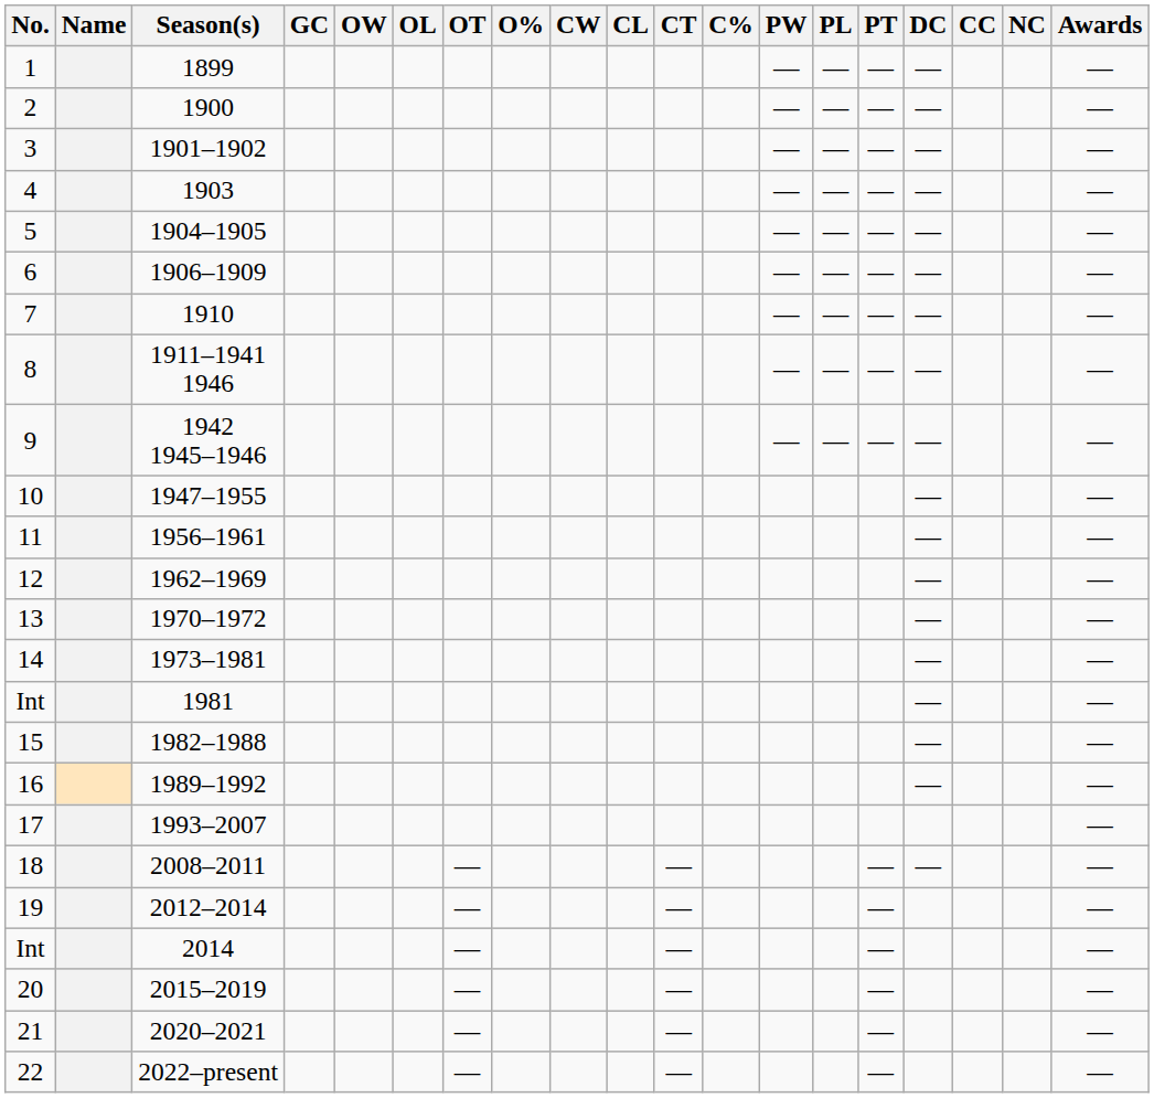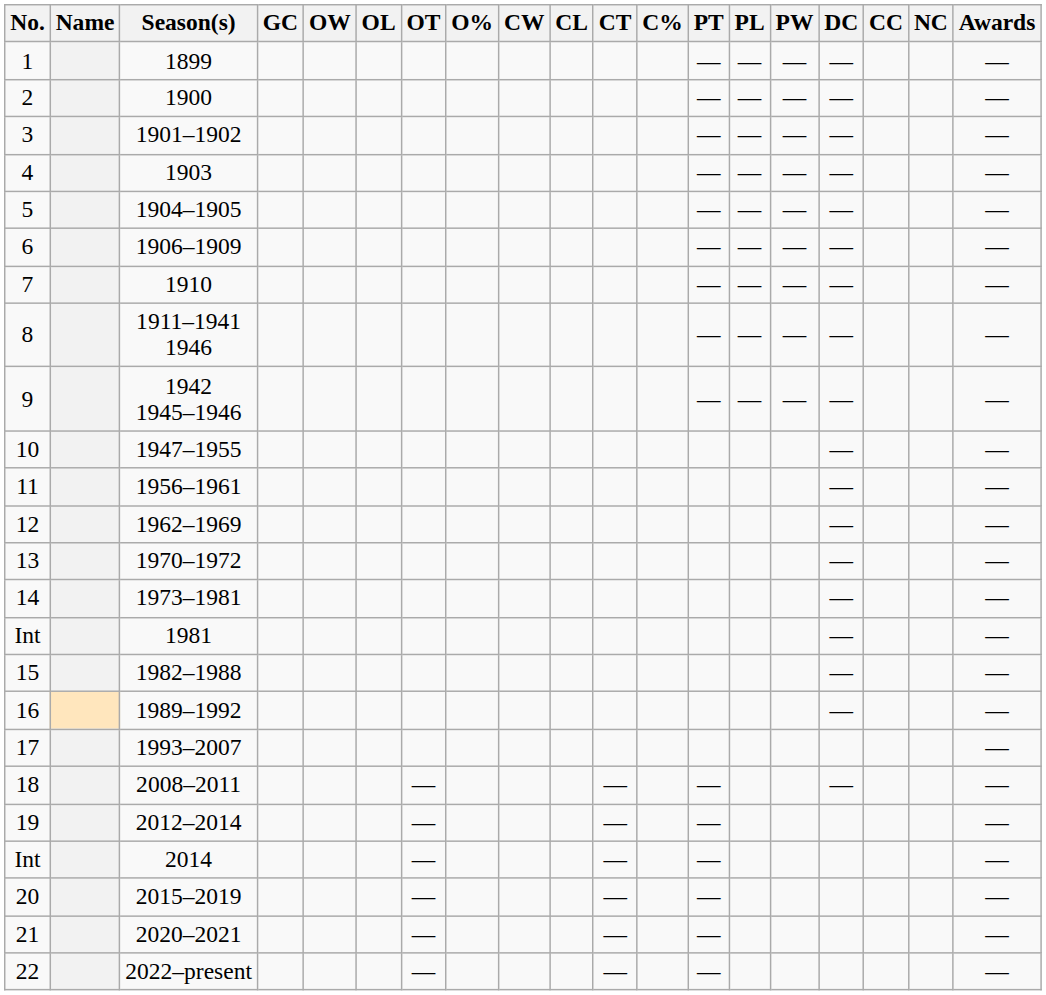 <table class="wikitable sortable" style="text-align:center">
 <tr>
 <th scope="col" class="unsortable">No.</th>
 <th scope="col">Name</th>
 <th scope="col">Season(s)</th>
 <th scope="col">GC</th>
 <th scope="col">OW</th>
 <th scope="col">OL</th>
 <th scope="col">OT</th>
 <th scope="col">O%</th>
 <th scope="col">CW</th>
 <th scope="col">CL</th>
 <th scope="col">CT</th>
 <th scope="col">C%</th>
+<th scope="col">PT</th>
+<th scope="col">PL</th>
 <th scope="col">PW</th>
-<th scope="col">PL</th>
-<th scope="col">PT</th>
 <th scope="col">DC</th>
 <th scope="col">CC</th>
 <th scope="col">NC</th>
 <th scope="col" class="unsortable">Awards</th>
 </tr>
 <tr>
 <td>1</td>
 <th scope="row"></th>
 <td>1899</td>
 <td></td>
 <td></td>
 <td></td>
 <td></td>
 <td></td>
 <td></td>
 <td></td>
 <td></td>
 <td></td>
 <td>—</td>
 <td>—</td>
 <td>—</td>
 <td>—</td>
 <td></td>
 <td></td>
 <td>—</td>
 </tr>
 <tr>
 <td>2</td>
 <th scope="row"></th>
 <td>1900</td>
 <td></td>
 <td></td>
 <td></td>
 <td></td>
 <td></td>
 <td></td>
 <td></td>
 <td></td>
 <td></td>
 <td>—</td>
 <td>—</td>
 <td>—</td>
 <td>—</td>
 <td></td>
 <td></td>
 <td>—</td>
 </tr>
 <tr>
 <td>3</td>
 <th scope="row"></th>
 <td>1901–1902</td>
 <td></td>
 <td></td>
 <td></td>
 <td></td>
 <td></td>
 <td></td>
 <td></td>
 <td></td>
 <td></td>
 <td>—</td>
 <td>—</td>
 <td>—</td>
 <td>—</td>
 <td></td>
 <td></td>
 <td>—</td>
 </tr>
 <tr>
 <td>4</td>
 <th scope="row"></th>
 <td>1903</td>
 <td></td>
 <td></td>
 <td></td>
 <td></td>
 <td></td>
 <td></td>
 <td></td>
 <td></td>
 <td></td>
 <td>—</td>
 <td>—</td>
 <td>—</td>
 <td>—</td>
 <td></td>
 <td></td>
 <td>—</td>
 </tr>
 <tr>
 <td>5</td>
 <th scope="row"></th>
 <td>1904–1905</td>
 <td></td>
 <td></td>
 <td></td>
 <td></td>
 <td></td>
 <td></td>
 <td></td>
 <td></td>
 <td></td>
 <td>—</td>
 <td>—</td>
 <td>—</td>
 <td>—</td>
 <td></td>
 <td></td>
 <td>—</td>
 </tr>
 <tr>
 <td>6</td>
 <th scope="row"></th>
 <td>1906–1909</td>
 <td></td>
 <td></td>
 <td></td>
 <td></td>
 <td></td>
 <td></td>
 <td></td>
 <td></td>
 <td></td>
 <td>—</td>
 <td>—</td>
 <td>—</td>
 <td>—</td>
 <td></td>
 <td></td>
 <td>—</td>
 </tr>
 <tr>
 <td>7</td>
 <th scope="row"></th>
 <td>1910</td>
 <td></td>
 <td></td>
 <td></td>
 <td></td>
 <td></td>
 <td></td>
 <td></td>
 <td></td>
 <td></td>
 <td>—</td>
 <td>—</td>
 <td>—</td>
 <td>—</td>
 <td></td>
 <td></td>
 <td>—</td>
 </tr>
 <tr>
 <td>8</td>
 <th scope="row"></th>
 <td>1911–1941<br>1946</td>
 <td></td>
 <td></td>
 <td></td>
 <td></td>
 <td></td>
 <td></td>
 <td></td>
 <td></td>
 <td></td>
 <td>—</td>
 <td>—</td>
 <td>—</td>
 <td>—</td>
 <td></td>
 <td></td>
 <td>—</td>
 </tr>
 <tr>
 <td>9</td>
 <th scope="row"></th>
 <td>1942<br>1945–1946</td>
 <td></td>
 <td></td>
 <td></td>
 <td></td>
 <td></td>
 <td></td>
 <td></td>
 <td></td>
 <td></td>
 <td>—</td>
 <td>—</td>
 <td>—</td>
 <td>—</td>
 <td></td>
 <td></td>
 <td>—</td>
 </tr>
 <tr>
 <td>10</td>
 <th scope="row"></th>
 <td>1947–1955</td>
 <td></td>
 <td></td>
 <td></td>
 <td></td>
 <td></td>
 <td></td>
 <td></td>
 <td></td>
 <td></td>
 <td></td>
 <td></td>
 <td></td>
 <td>—</td>
 <td></td>
 <td></td>
 <td>—</td>
 </tr>
 <tr>
 <td>11</td>
 <th scope="row"></th>
 <td>1956–1961</td>
 <td></td>
 <td></td>
 <td></td>
 <td></td>
 <td></td>
 <td></td>
 <td></td>
 <td></td>
 <td></td>
 <td></td>
 <td></td>
 <td></td>
 <td>—</td>
 <td></td>
 <td></td>
 <td>—</td>
 </tr>
 <tr>
 <td>12</td>
 <th scope="row"></th>
 <td>1962–1969</td>
 <td></td>
 <td></td>
 <td></td>
 <td></td>
 <td></td>
 <td></td>
 <td></td>
 <td></td>
 <td></td>
 <td></td>
 <td></td>
 <td></td>
 <td>—</td>
 <td></td>
 <td></td>
 <td>—</td>
 </tr>
 <tr>
 <td>13</td>
 <th scope="row"></th>
 <td>1970–1972</td>
 <td></td>
 <td></td>
 <td></td>
 <td></td>
 <td></td>
 <td></td>
 <td></td>
 <td></td>
 <td></td>
 <td></td>
 <td></td>
 <td></td>
 <td>—</td>
 <td></td>
 <td></td>
 <td>—</td>
 </tr>
 <tr>
 <td>14</td>
 <th scope="row"></th>
 <td>1973–1981</td>
 <td></td>
 <td></td>
 <td></td>
 <td></td>
 <td></td>
 <td></td>
 <td></td>
 <td></td>
 <td></td>
 <td></td>
 <td></td>
 <td></td>
 <td>—</td>
 <td></td>
 <td></td>
 <td>—</td>
 </tr>
 <tr>
 <td>Int</td>
 <th scope="row"></th>
 <td>1981</td>
 <td></td>
 <td></td>
 <td></td>
 <td></td>
 <td></td>
 <td></td>
 <td></td>
 <td></td>
 <td></td>
 <td></td>
 <td></td>
 <td></td>
 <td>—</td>
 <td></td>
 <td></td>
 <td>—</td>
 </tr>
 <tr>
 <td>15</td>
 <th scope="row"></th>
 <td>1982–1988</td>
 <td></td>
 <td></td>
 <td></td>
 <td></td>
 <td></td>
 <td></td>
 <td></td>
 <td></td>
 <td></td>
 <td></td>
 <td></td>
 <td></td>
 <td>—</td>
 <td></td>
 <td></td>
 <td>—</td>
 </tr>
 <tr>
 <td>16</td>
 <td scope="row" align="center" bgcolor=#FFE6BD><strong></strong><sup></sup></td>
 <td>1989–1992</td>
 <td></td>
 <td></td>
 <td></td>
 <td></td>
 <td></td>
 <td></td>
 <td></td>
 <td></td>
 <td></td>
 <td></td>
 <td></td>
 <td></td>
 <td>—</td>
 <td></td>
 <td></td>
 <td>—</td>
 </tr>
 <tr>
 <td>17</td>
 <th scope="row"></th>
 <td>1993–2007</td>
 <td></td>
 <td></td>
 <td></td>
 <td></td>
 <td></td>
 <td></td>
 <td></td>
 <td></td>
 <td></td>
 <td></td>
 <td></td>
 <td></td>
 <td></td>
 <td></td>
 <td></td>
 <td>—</td>
 </tr>
 <tr>
 <td>18</td>
 <th scope="row"></th>
 <td>2008–2011</td>
 <td></td>
 <td></td>
 <td></td>
 <td>—</td>
 <td></td>
 <td></td>
 <td></td>
 <td>—</td>
 <td></td>
+<td>—</td>
 <td></td>
 <td></td>
-<td>—</td>
 <td>—</td>
 <td></td>
 <td></td>
 <td>—</td>
 </tr>
 <tr>
 <td>19</td>
 <th scope="row"></th>
 <td>2012–2014</td>
 <td></td>
 <td></td>
 <td></td>
 <td>—</td>
 <td></td>
 <td></td>
 <td></td>
 <td>—</td>
 <td></td>
+<td>—</td>
 <td></td>
 <td></td>
-<td>—</td>
 <td></td>
 <td></td>
 <td></td>
 <td>—</td>
 </tr>
 <tr>
 <td>Int</td>
 <th scope="row"><br></th>
 <td>2014</td>
 <td></td>
 <td></td>
 <td></td>
 <td>—</td>
 <td></td>
 <td></td>
 <td></td>
 <td>—</td>
 <td></td>
+<td>—</td>
 <td></td>
 <td></td>
-<td>—</td>
 <td></td>
 <td></td>
 <td></td>
 <td>—</td>
 </tr>
 <tr>
 <td>20</td>
 <th scope="row"></th>
 <td>2015–2019</td>
 <td></td>
 <td></td>
 <td></td>
 <td>—</td>
 <td></td>
 <td></td>
 <td></td>
 <td>—</td>
 <td></td>
+<td>—</td>
 <td></td>
 <td></td>
-<td>—</td>
 <td></td>
 <td></td>
 <td></td>
 <td>—</td>
 </tr>
 <tr>
 <td>21</td>
 <th scope="row"></th>
 <td>2020–2021</td>
 <td></td>
 <td></td>
 <td></td>
 <td>—</td>
 <td></td>
 <td></td>
 <td></td>
 <td>—</td>
 <td></td>
+<td>—</td>
 <td></td>
 <td></td>
-<td>—</td>
 <td></td>
 <td></td>
 <td></td>
 <td>—</td>
 </tr>
 <tr>
 <td>22</td>
 <th scope="row"></th>
 <td>2022–present</td>
 <td></td>
 <td></td>
 <td></td>
 <td>—</td>
 <td></td>
 <td></td>
 <td></td>
 <td>—</td>
 <td></td>
+<td>—</td>
 <td></td>
 <td></td>
-<td>—</td>
 <td></td>
 <td></td>
 <td></td>
 <td>—</td>
 </tr>
 </table>
